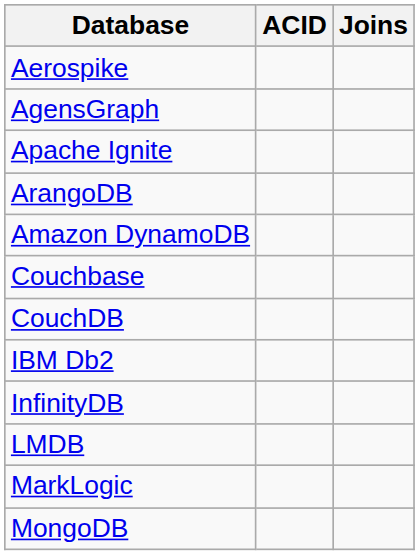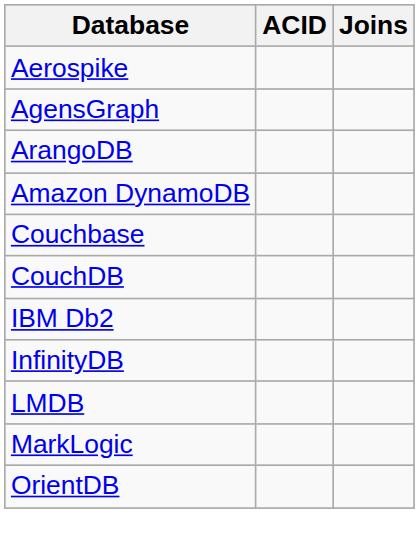 <table class="wikitable">
 <tr>
 <th>Database</th>
 <th>ACID</th>
 <th>Joins</th>
 </tr>
 <tr>
 <td><a href='#'>Aerospike</a></td>
 <td></td>
 <td></td>
 </tr>
 <tr>
 <td><a href='#'>AgensGraph</a></td>
-<td></td>
-<td></td>
-</tr>
-<tr>
-<td><a href='#'>Apache Ignite</a></td>
 <td></td>
 <td></td>
 </tr>
 <tr>
 <td><a href='#'>ArangoDB</a></td>
 <td></td>
 <td></td>
 </tr>
 <tr>
 <td><a href='#'>Amazon DynamoDB</a></td>
 <td></td>
 <td></td>
 </tr>
 <tr>
 <td><a href='#'>Couchbase</a></td>
 <td></td>
 <td></td>
 </tr>
 <tr>
 <td><a href='#'>CouchDB</a></td>
 <td></td>
 <td></td>
 </tr>
 <tr>
 <td><a href='#'>IBM Db2</a></td>
 <td></td>
 <td></td>
 </tr>
 <tr>
 <td><a href='#'>InfinityDB</a></td>
 <td></td>
 <td></td>
 </tr>
 <tr>
 <td><a href='#'>LMDB</a></td>
 <td></td>
 <td></td>
 </tr>
 <tr>
 <td><a href='#'>MarkLogic</a></td>
 <td></td>
 <td></td>
 </tr>
 <tr>
-<td><a href='#'>MongoDB</a></td>
+<td><a href='#'>OrientDB</a></td>
 <td></td>
 <td></td>
 </tr>
 </table>
